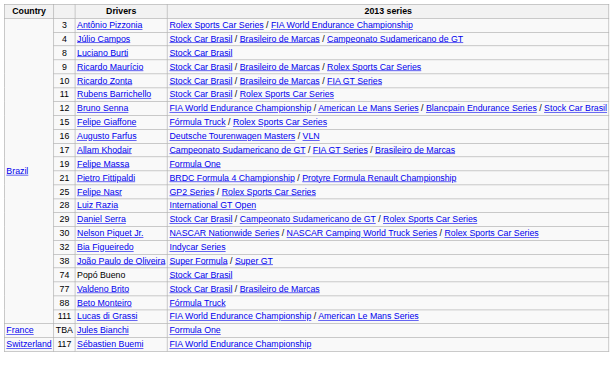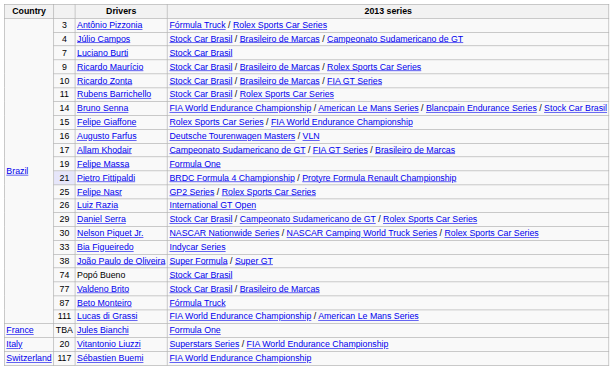 <table class="wikitable" style="font-size: 90%">
 <tr>
 <th>Country</th>
 <th></th>
 <th>Drivers</th>
 <th>2013 series</th>
 </tr>
 <tr>
 <td rowspan=22> <a href='#'>Brazil</a></td>
 <td align=center>3</td>
 <td><a href='#'>Antônio Pizzonia</a></td>
-<td><a href='#'>Rolex Sports Car Series</a> / <a href='#'>FIA World Endurance Championship</a></td>
+<td><a href='#'>Fórmula Truck</a> / <a href='#'>Rolex Sports Car Series</a></td>
 </tr>
 <tr>
 <td align=center>4</td>
 <td><a href='#'>Júlio Campos</a></td>
 <td><a href='#'>Stock Car Brasil</a> / <a href='#'>Brasileiro de Marcas</a> / <a href='#'>Campeonato Sudamericano de GT</a></td>
 </tr>
 <tr>
-<td align=center>8</td>
+<td align=center>7</td>
 <td><a href='#'>Luciano Burti</a></td>
 <td><a href='#'>Stock Car Brasil</a></td>
 </tr>
 <tr>
 <td align=center>9</td>
 <td><a href='#'>Ricardo Maurício</a></td>
 <td><a href='#'>Stock Car Brasil</a> / <a href='#'>Brasileiro de Marcas</a> / <a href='#'>Rolex Sports Car Series</a></td>
 </tr>
 <tr>
 <td align=center>10</td>
 <td><a href='#'>Ricardo Zonta</a></td>
 <td><a href='#'>Stock Car Brasil</a> / <a href='#'>Brasileiro de Marcas</a> / <a href='#'>FIA GT Series</a></td>
 </tr>
 <tr>
 <td align=center>11</td>
 <td><a href='#'>Rubens Barrichello</a></td>
 <td><a href='#'>Stock Car Brasil</a> / <a href='#'>Rolex Sports Car Series</a></td>
 </tr>
 <tr>
-<td align=center>12</td>
+<td align=center>14</td>
 <td><a href='#'>Bruno Senna</a></td>
 <td><a href='#'>FIA World Endurance Championship</a> / <a href='#'>American Le Mans Series</a> / <a href='#'>Blancpain Endurance Series</a> / <a href='#'>Stock Car Brasil</a></td>
 </tr>
 <tr>
 <td align=center>15</td>
 <td><a href='#'>Felipe Giaffone</a></td>
-<td><a href='#'>Fórmula Truck</a> / <a href='#'>Rolex Sports Car Series</a></td>
+<td><a href='#'>Rolex Sports Car Series</a> / <a href='#'>FIA World Endurance Championship</a></td>
 </tr>
 <tr>
 <td align=center>16</td>
 <td><a href='#'>Augusto Farfus</a></td>
 <td><a href='#'>Deutsche Tourenwagen Masters</a> / <a href='#'>VLN</a></td>
 </tr>
 <tr>
 <td align=center>17</td>
 <td><a href='#'>Allam Khodair</a></td>
 <td><a href='#'>Campeonato Sudamericano de GT</a> / <a href='#'>FIA GT Series</a> / <a href='#'>Brasileiro de Marcas</a></td>
 </tr>
 <tr>
 <td align=center>19</td>
 <td><a href='#'>Felipe Massa</a></td>
 <td><a href='#'>Formula One</a></td>
 </tr>
 <tr>
-<td align=center>21</td>
+<td align=center style="background: lavender;">21</td>
 <td><a href='#'>Pietro Fittipaldi</a></td>
 <td><a href='#'>BRDC Formula 4 Championship</a> / <a href='#'>Protyre Formula Renault Championship</a></td>
 </tr>
 <tr>
 <td align=center>25</td>
 <td><a href='#'>Felipe Nasr</a></td>
 <td><a href='#'>GP2 Series</a> / <a href='#'>Rolex Sports Car Series</a></td>
 </tr>
 <tr>
-<td align=center>28</td>
+<td align=center>26</td>
 <td><a href='#'>Luiz Razia</a></td>
 <td><a href='#'>International GT Open</a></td>
 </tr>
 <tr>
 <td align=center>29</td>
 <td><a href='#'>Daniel Serra</a></td>
 <td><a href='#'>Stock Car Brasil</a> / <a href='#'>Campeonato Sudamericano de GT</a> / <a href='#'>Rolex Sports Car Series</a></td>
 </tr>
 <tr>
 <td align=center>30</td>
 <td><a href='#'>Nelson Piquet Jr.</a></td>
 <td><a href='#'>NASCAR Nationwide Series</a> / <a href='#'>NASCAR Camping World Truck Series</a> / <a href='#'>Rolex Sports Car Series</a></td>
 </tr>
 <tr>
-<td align=center>32</td>
+<td align=center>33</td>
 <td><a href='#'>Bia Figueiredo</a></td>
 <td><a href='#'>Indycar Series</a></td>
 </tr>
 <tr>
 <td align=center>38</td>
 <td><a href='#'>João Paulo de Oliveira</a></td>
 <td><a href='#'>Super Formula</a> / <a href='#'>Super GT</a></td>
 </tr>
 <tr>
 <td align=center>74</td>
 <td>Popó Bueno</td>
 <td><a href='#'>Stock Car Brasil</a></td>
 </tr>
 <tr>
 <td align=center>77</td>
 <td><a href='#'>Valdeno Brito</a></td>
 <td><a href='#'>Stock Car Brasil</a> / <a href='#'>Brasileiro de Marcas</a></td>
 </tr>
 <tr>
-<td align=center>88</td>
+<td align=center>87</td>
 <td><a href='#'>Beto Monteiro</a></td>
 <td><a href='#'>Fórmula Truck</a></td>
 </tr>
 <tr>
 <td align=center>111</td>
 <td><a href='#'>Lucas di Grassi</a></td>
 <td><a href='#'>FIA World Endurance Championship</a> / <a href='#'>American Le Mans Series</a></td>
 </tr>
 <tr>
 <td> <a href='#'>France</a></td>
 <td align=center>TBA</td>
 <td><a href='#'>Jules Bianchi</a></td>
 <td><a href='#'>Formula One</a></td>
 </tr>
 <tr>
+<td> <a href='#'>Italy</a></td>
+<td align=center>20</td>
+<td><a href='#'>Vitantonio Liuzzi</a></td>
+<td><a href='#'>Superstars Series</a> / <a href='#'>FIA World Endurance Championship</a></td>
+</tr>
+<tr>
 <td> <a href='#'>Switzerland</a></td>
 <td align=center>117</td>
 <td><a href='#'>Sébastien Buemi</a></td>
 <td><a href='#'>FIA World Endurance Championship</a></td>
 </tr>
 </table>
